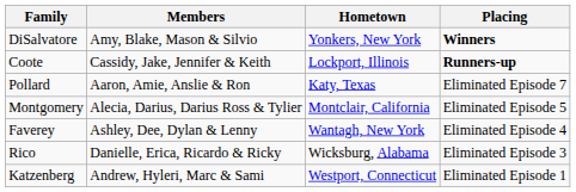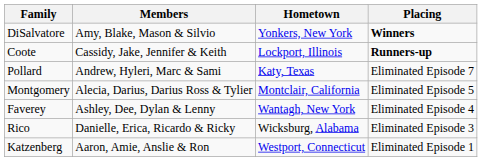 <table class="wikitable">
 <tr>
 <th>Family</th>
 <th>Members</th>
 <th>Hometown</th>
 <th>Placing</th>
 </tr>
 <tr>
 <td>DiSalvatore</td>
 <td>Amy, Blake, Mason & Silvio</td>
 <td><a href='#'>Yonkers, New York</a></td>
 <td><strong>Winners</strong></td>
 </tr>
 <tr>
 <td>Coote</td>
 <td>Cassidy, Jake, Jennifer & Keith</td>
 <td><a href='#'>Lockport, Illinois</a></td>
 <td><strong>Runners-up</strong></td>
 </tr>
 <tr>
 <td>Pollard</td>
-<td>Aaron, Amie, Anslie & Ron</td>
+<td>Andrew, Hyleri, Marc & Sami</td>
 <td><a href='#'>Katy, Texas</a></td>
 <td>Eliminated Episode 7</td>
 </tr>
 <tr>
 <td>Montgomery</td>
 <td>Alecia, Darius, Darius Ross & Tylier</td>
 <td><a href='#'>Montclair, California</a></td>
 <td>Eliminated Episode 5</td>
 </tr>
 <tr>
 <td>Faverey</td>
 <td>Ashley, Dee, Dylan & Lenny</td>
 <td><a href='#'>Wantagh, New York</a></td>
 <td>Eliminated Episode 4</td>
 </tr>
 <tr>
 <td>Rico</td>
 <td>Danielle, Erica, Ricardo & Ricky</td>
 <td>Wicksburg, <a href='#'>Alabama</a></td>
 <td>Eliminated Episode 3</td>
 </tr>
 <tr>
 <td>Katzenberg</td>
-<td>Andrew, Hyleri, Marc & Sami</td>
+<td>Aaron, Amie, Anslie & Ron</td>
 <td><a href='#'>Westport, Connecticut</a></td>
 <td>Eliminated Episode 1</td>
 </tr>
 </table>
